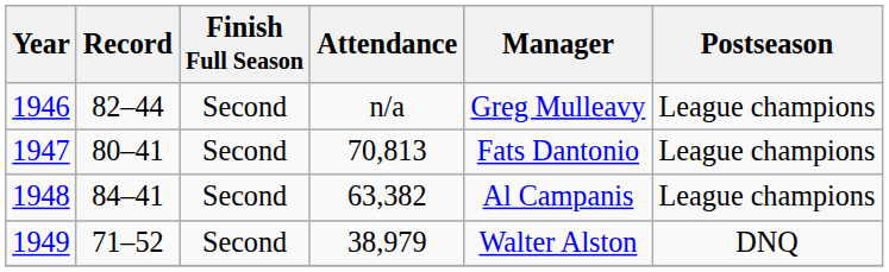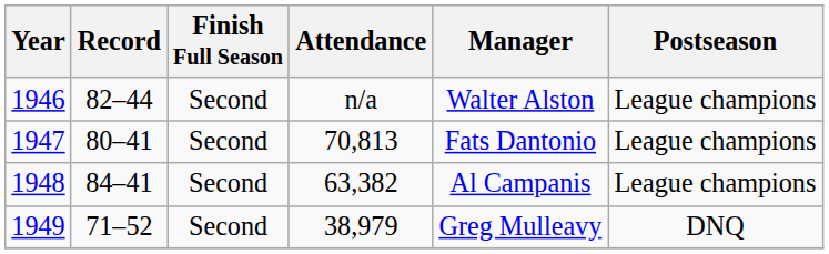 <table class="wikitable">
 <tr>
 <th>Year</th>
 <th>Record</th>
 <th>Finish <br><small>Full Season</small></th>
 <th>Attendance</th>
 <th>Manager</th>
 <th>Postseason</th>
 </tr>
 <tr align=center>
 <td><a href='#'>1946</a></td>
 <td>82–44</td>
 <td>Second</td>
 <td>n/a</td>
-<td><a href='#'>Greg Mulleavy</a></td>
+<td><a href='#'>Walter Alston</a></td>
 <td>League champions</td>
 </tr>
 <tr align=center>
 <td><a href='#'>1947</a></td>
 <td>80–41</td>
 <td>Second</td>
 <td>70,813</td>
 <td><a href='#'>Fats Dantonio</a></td>
 <td>League champions</td>
 </tr>
 <tr align=center>
 <td><a href='#'>1948</a></td>
 <td>84–41</td>
 <td>Second</td>
 <td>63,382</td>
 <td><a href='#'>Al Campanis</a></td>
 <td>League champions</td>
 </tr>
 <tr align=center>
 <td><a href='#'>1949</a></td>
 <td>71–52</td>
 <td>Second</td>
 <td>38,979</td>
-<td><a href='#'>Walter Alston</a></td>
+<td><a href='#'>Greg Mulleavy</a></td>
 <td>DNQ</td>
 </tr>
 <tr>
 </tr>
 </table>
